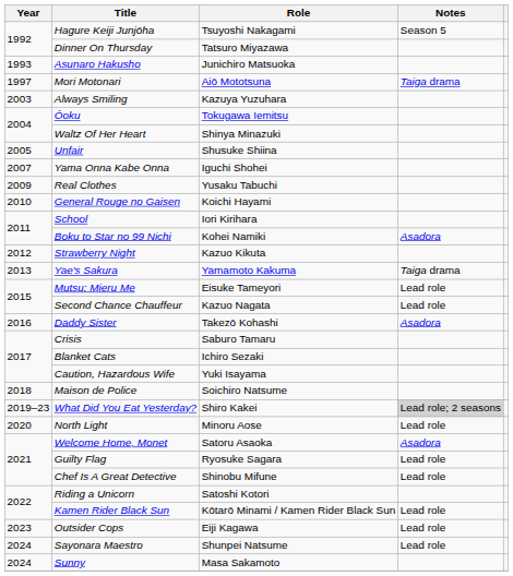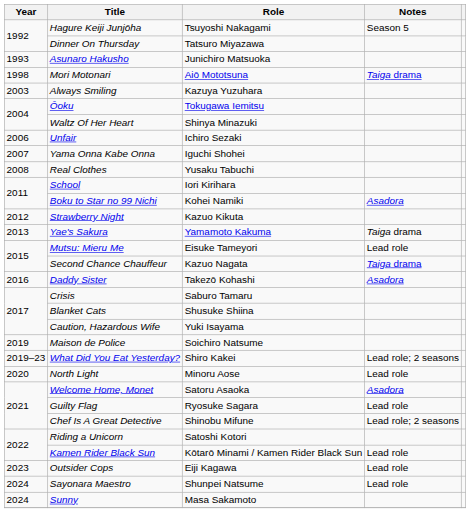 <table class="wikitable">
 <tr>
 <th>Year</th>
 <th>Title</th>
 <th>Role</th>
 <th class="unsortable">Notes</th>
 <th class="unsortable"></th>
 </tr>
 <tr>
 <td rowspan="2">1992</td>
 <td><em>Hagure Keiji Junjōha</em></td>
 <td>Tsuyoshi Nakagami</td>
 <td>Season 5</td>
 <td></td>
 </tr>
 <tr>
 <td><em>Dinner On Thursday</em></td>
 <td>Tatsuro Miyazawa</td>
 <td></td>
 <td></td>
 </tr>
 <tr>
 <td>1993</td>
 <td><em><a href='#'>Asunaro Hakusho</a></em></td>
 <td>Junichiro Matsuoka</td>
 <td></td>
 <td></td>
 </tr>
 <tr>
-<td>1997</td>
+<td>1998</td>
 <td><em>Mori Motonari</em></td>
 <td><a href='#'>Aiō Mototsuna</a></td>
 <td><a href='#'><em>Taiga</em> drama</a></td>
 <td></td>
 </tr>
 <tr>
 <td>2003</td>
 <td><em>Always Smiling</em></td>
 <td>Kazuya Yuzuhara</td>
 <td></td>
 <td></td>
 </tr>
 <tr>
 <td rowspan="2">2004</td>
 <td><em><a href='#'>Ōoku</a></em></td>
 <td><a href='#'>Tokugawa Iemitsu</a></td>
 <td></td>
 <td></td>
 </tr>
 <tr>
 <td><em>Waltz Of Her Heart</em> </td>
 <td>Shinya Minazuki</td>
 <td></td>
 <td></td>
 </tr>
 <tr>
-<td>2005</td>
+<td>2006</td>
 <td><em><a href='#'>Unfair</a></em></td>
-<td>Shusuke Shiina</td>
+<td>Ichiro Sezaki</td>
 <td></td>
 <td></td>
 </tr>
 <tr>
 <td>2007</td>
 <td><em>Yama Onna Kabe Onna</em></td>
 <td>Iguchi Shohei</td>
 <td></td>
 <td></td>
 </tr>
 <tr>
-<td>2009</td>
+<td>2008</td>
 <td><em>Real Clothes</em></td>
 <td>Yusaku Tabuchi</td>
-<td></td>
-<td></td>
-</tr>
-<tr>
-<td>2010</td>
-<td><em><a href='#'>General Rouge no Gaisen</a></em></td>
-<td>Koichi Hayami</td>
 <td></td>
 <td></td>
 </tr>
 <tr>
 <td rowspan=2>2011</td>
 <td><em><a href='#'>School</a></em></td>
 <td>Iori Kirihara</td>
 <td></td>
 <td></td>
 </tr>
 <tr>
 <td><em><a href='#'>Boku to Star no 99 Nichi</a></em></td>
 <td>Kohei Namiki</td>
 <td><em><a href='#'>Asadora</a></em></td>
 <td></td>
 </tr>
 <tr>
 <td>2012</td>
 <td><em><a href='#'>Strawberry Night</a></em></td>
 <td>Kazuo Kikuta</td>
 <td></td>
 <td></td>
 </tr>
 <tr>
 <td>2013</td>
 <td><em><a href='#'>Yae's Sakura</a></em></td>
 <td><a href='#'>Yamamoto Kakuma</a></td>
 <td><em>Taiga</em> drama</td>
 <td></td>
 </tr>
 <tr>
 <td rowspan="2">2015</td>
 <td><em><a href='#'>Mutsu: Mieru Me</a></em></td>
 <td>Eisuke Tameyori</td>
 <td>Lead role</td>
 <td></td>
 </tr>
 <tr>
 <td><em>Second Chance Chauffeur</em></td>
 <td>Kazuo Nagata</td>
-<td>Lead role</td>
+<td><a href='#'><em>Taiga</em> drama</a></td>
 <td></td>
 </tr>
 <tr>
 <td>2016</td>
 <td><em><a href='#'>Daddy Sister</a></em></td>
 <td>Takezō Kohashi</td>
 <td><em><a href='#'>Asadora</a></em></td>
 <td></td>
 </tr>
 <tr>
 <td rowspan="3">2017</td>
 <td><em>Crisis</em></td>
 <td>Saburo Tamaru</td>
 <td></td>
 <td></td>
 </tr>
 <tr>
 <td><em>Blanket Cats</em></td>
-<td>Ichiro Sezaki</td>
+<td>Shusuke Shiina</td>
 <td></td>
 <td></td>
 </tr>
 <tr>
 <td><em>Caution, Hazardous Wife</em></td>
 <td>Yuki Isayama</td>
 <td></td>
 <td></td>
 </tr>
 <tr>
-<td rowspan="1">2018</td>
+<td rowspan="1">2019</td>
 <td><em>Maison de Police</em></td>
 <td>Soichiro Natsume</td>
 <td></td>
 <td></td>
 </tr>
 <tr>
 <td>2019–23</td>
 <td><em><a href='#'>What Did You Eat Yesterday?</a></em></td>
 <td>Shiro Kakei</td>
-<td style="background: lightgrey;">Lead role; 2 seasons</td>
+<td>Lead role; 2 seasons</td>
 <td></td>
 </tr>
 <tr>
 <td>2020</td>
 <td><em>North Light</em></td>
 <td>Minoru Aose</td>
 <td>Lead role</td>
 <td></td>
 </tr>
 <tr>
 <td rowspan="3">2021</td>
 <td><em><a href='#'>Welcome Home, Monet</a></em></td>
 <td>Satoru Asaoka</td>
 <td><em><a href='#'>Asadora</a></em></td>
 <td></td>
 </tr>
 <tr>
 <td><em>Guilty Flag</em></td>
 <td>Ryosuke Sagara</td>
 <td>Lead role</td>
 <td></td>
 </tr>
 <tr>
 <td><em>Chef Is A Great Detective</em></td>
 <td>Shinobu Mifune</td>
-<td>Lead role</td>
+<td>Lead role; 2 seasons</td>
 <td></td>
 </tr>
 <tr>
 <td rowspan=2>2022</td>
 <td><em>Riding a Unicorn</em></td>
 <td>Satoshi Kotori</td>
 <td></td>
 <td></td>
 </tr>
 <tr>
 <td><em><a href='#'>Kamen Rider Black Sun</a></em></td>
 <td>Kōtarō Minami / Kamen Rider Black Sun</td>
 <td>Lead role</td>
 <td></td>
 </tr>
 <tr>
 <td>2023</td>
 <td><em>Outsider Cops</em></td>
 <td>Eiji Kagawa</td>
 <td>Lead role</td>
 <td></td>
 </tr>
 <tr>
 <td>2024</td>
 <td><em>Sayonara Maestro</em></td>
 <td>Shunpei Natsume</td>
 <td>Lead role</td>
 <td></td>
 </tr>
 <tr>
 <td>2024</td>
 <td><em><a href='#'>Sunny</a></em></td>
 <td>Masa Sakamoto</td>
 <td></td>
 <td></td>
 </tr>
 <tr>
 </tr>
 </table>
